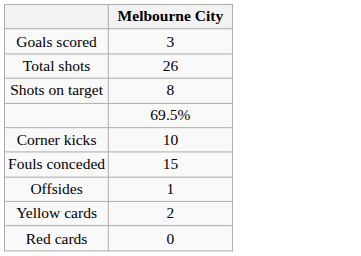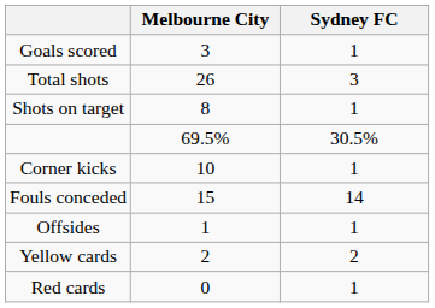 <table class="wikitable plainrowheaders" style="text-align:center">
 <tr>
 <th width=100></th>
 <th width=120>Melbourne City</th>
+<th width=120>Sydney FC</th>
 </tr>
 <tr>
 <td>Goals scored</td>
 <td>3</td>
+<td>1</td>
 </tr>
 <tr>
 <td>Total shots</td>
 <td>26</td>
+<td>3</td>
 </tr>
 <tr>
 <td>Shots on target</td>
 <td>8</td>
+<td>1</td>
 </tr>
 <tr>
 <td></td>
 <td>69.5%</td>
+<td>30.5%</td>
 </tr>
 <tr>
 <td>Corner kicks</td>
 <td>10</td>
+<td>1</td>
 </tr>
 <tr>
 <td>Fouls conceded</td>
 <td>15</td>
+<td>14</td>
 </tr>
 <tr>
 <td>Offsides</td>
+<td>1</td>
 <td>1</td>
 </tr>
 <tr>
 <td>Yellow cards</td>
 <td>2</td>
+<td>2</td>
 </tr>
 <tr>
 <td>Red cards</td>
 <td>0</td>
+<td>1</td>
 </tr>
 </table>
